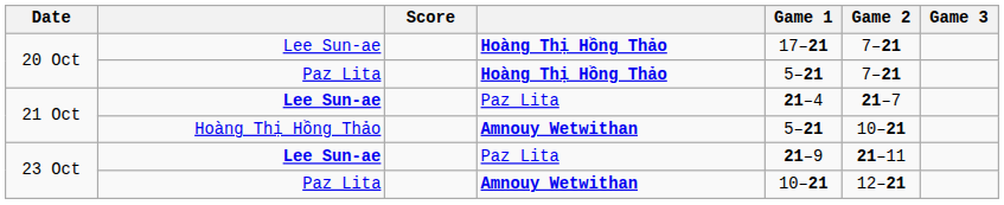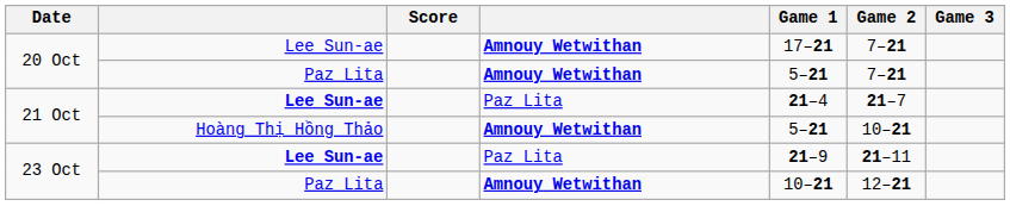 <table class="wikitable" style="text-align:center; font-size:90% ">
 <tr>
 <th width="60">Date</th>
 <th align="right" width="200"></th>
 <th width="60">Score</th>
 <th align="left" width="200"></th>
 <th width="50">Game 1</th>
 <th width="50">Game 2</th>
 <th width="50">Game 3</th>
 </tr>
 <tr>
 <td rowspan="2">20 Oct</td>
 <td align="right"><a href='#'>Lee Sun-ae</a> </td>
 <td align="center"></td>
-<td align="left"><strong> <a href='#'>Hoàng Thị Hồng Thảo</a></strong></td>
+<td align="left"><strong> <a href='#'>Amnouy Wetwithan</a></strong></td>
 <td>17–<strong>21</strong></td>
 <td>7–<strong>21</strong></td>
 <td></td>
 </tr>
 <tr>
 <td align="right"><a href='#'>Paz Lita</a> </td>
 <td align="center"></td>
-<td align="left"><strong> <a href='#'>Hoàng Thị Hồng Thảo</a></strong></td>
+<td align="left"><strong> <a href='#'>Amnouy Wetwithan</a></strong></td>
 <td>5–<strong>21</strong></td>
 <td>7–<strong>21</strong></td>
 <td></td>
 </tr>
 <tr>
 <td rowspan="2">21 Oct</td>
 <td align="right"><strong><a href='#'>Lee Sun-ae</a> </strong></td>
 <td align="center"></td>
 <td align="left"> <a href='#'>Paz Lita</a></td>
 <td><strong>21</strong>–4</td>
 <td><strong>21</strong>–7</td>
 <td></td>
 </tr>
 <tr>
 <td align="right"><a href='#'>Hoàng Thị Hồng Thảo</a> </td>
 <td align="center"></td>
 <td align="left"><strong> <a href='#'>Amnouy Wetwithan</a></strong></td>
 <td>5–<strong>21</strong></td>
 <td>10–<strong>21</strong></td>
 <td></td>
 </tr>
 <tr>
 <td rowspan="2">23 Oct</td>
 <td align="right"><strong><a href='#'>Lee Sun-ae</a> </strong></td>
 <td align="center"></td>
 <td align="left"> <a href='#'>Paz Lita</a></td>
 <td><strong>21</strong>–9</td>
 <td><strong>21</strong>–11</td>
 <td></td>
 </tr>
 <tr>
 <td align="right"><a href='#'>Paz Lita</a> </td>
 <td align="center"></td>
 <td align="left"><strong> <a href='#'>Amnouy Wetwithan</a></strong></td>
 <td>10–<strong>21</strong></td>
 <td>12–<strong>21</strong></td>
 <td></td>
 </tr>
 </table>
